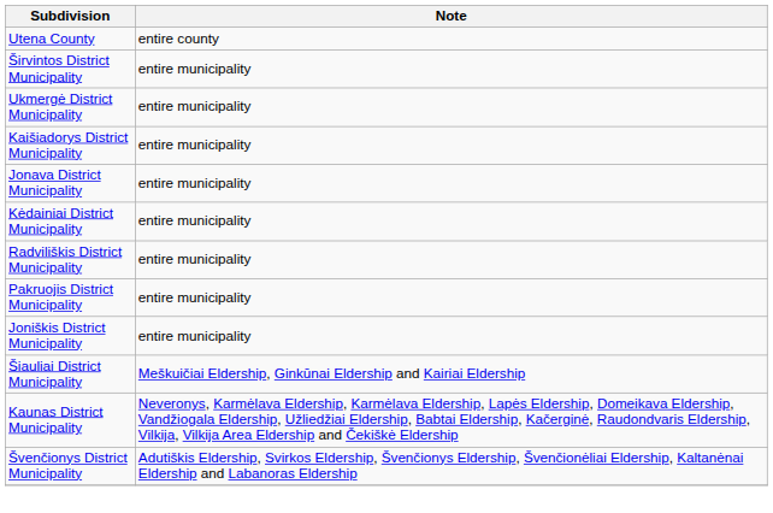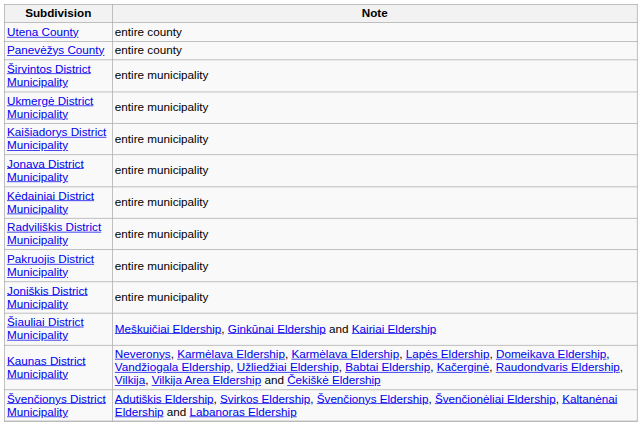 <table class="wikitable">
 <tr>
 <th>Subdivision</th>
 <th>Note</th>
 </tr>
 <tr>
 <td><a href='#'>Utena County</a></td>
+<td>entire county</td>
+</tr>
+<tr>
+<td><a href='#'>Panevėžys County</a></td>
 <td>entire county</td>
 </tr>
 <tr>
 <td><a href='#'>Širvintos District Municipality</a></td>
 <td>entire municipality</td>
 </tr>
 <tr>
 <td><a href='#'>Ukmergė District Municipality</a></td>
 <td>entire municipality</td>
 </tr>
 <tr>
 <td><a href='#'>Kaišiadorys District Municipality</a></td>
 <td>entire municipality</td>
 </tr>
 <tr>
 <td><a href='#'>Jonava District Municipality</a></td>
 <td>entire municipality</td>
 </tr>
 <tr>
 <td><a href='#'>Kėdainiai District Municipality</a></td>
 <td>entire municipality</td>
 </tr>
 <tr>
 <td><a href='#'>Radviliškis District Municipality</a></td>
 <td>entire municipality</td>
 </tr>
 <tr>
 <td><a href='#'>Pakruojis District Municipality</a></td>
 <td>entire municipality</td>
 </tr>
 <tr>
 <td><a href='#'>Joniškis District Municipality</a></td>
 <td>entire municipality</td>
 </tr>
 <tr>
 <td><a href='#'>Šiauliai District Municipality</a></td>
 <td><a href='#'>Meškuičiai Eldership</a>, <a href='#'>Ginkūnai Eldership</a> and <a href='#'>Kairiai Eldership</a></td>
 </tr>
 <tr>
 <td><a href='#'>Kaunas District Municipality</a></td>
 <td><a href='#'>Neveronys</a>, <a href='#'>Karmėlava Eldership</a>, <a href='#'>Karmėlava Eldership</a>, <a href='#'>Lapės Eldership</a>, <a href='#'>Domeikava Eldership</a>, <a href='#'>Vandžiogala Eldership</a>, <a href='#'>Užliedžiai Eldership</a>, <a href='#'>Babtai Eldership</a>, <a href='#'>Kačerginė</a>, <a href='#'>Raudondvaris Eldership</a>, <a href='#'>Vilkija</a>, <a href='#'>Vilkija Area Eldership</a> and <a href='#'>Čekiškė Eldership</a></td>
 </tr>
 <tr>
 <td><a href='#'>Švenčionys District Municipality</a></td>
 <td><a href='#'>Adutiškis Eldership</a>, <a href='#'>Svirkos Eldership</a>, <a href='#'>Švenčionys Eldership</a>, <a href='#'>Švenčionėliai Eldership</a>, <a href='#'>Kaltanėnai Eldership</a> and <a href='#'>Labanoras Eldership</a></td>
 </tr>
 <tr>
 </tr>
 </table>
